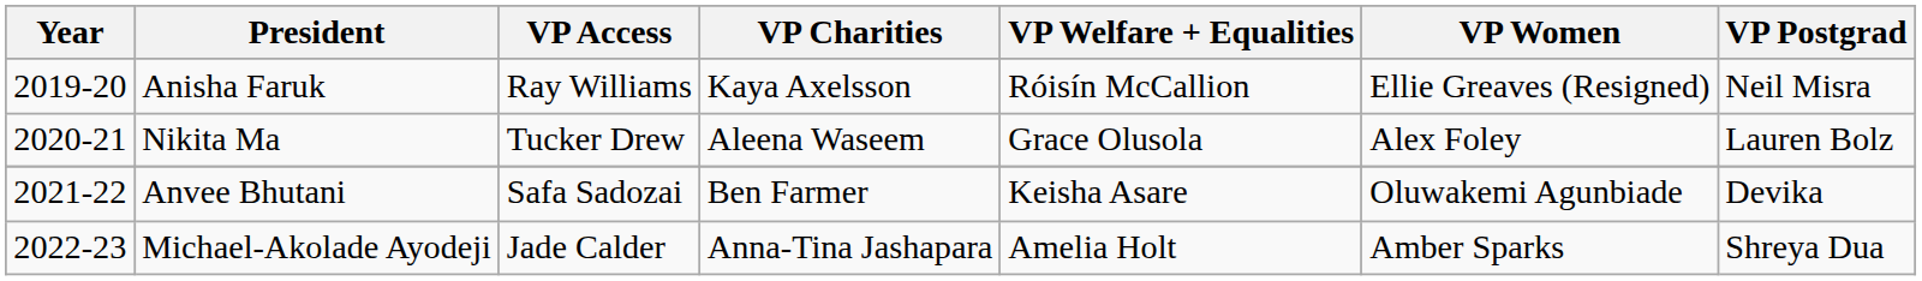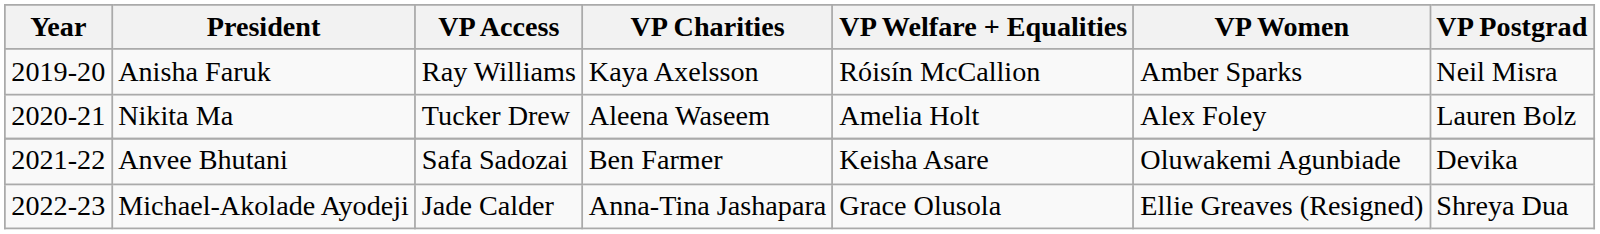 <table class="wikitable">
 <tr>
 <th>Year</th>
 <th>President</th>
 <th>VP Access</th>
 <th>VP Charities</th>
 <th>VP Welfare + Equalities</th>
 <th>VP Women</th>
 <th>VP Postgrad</th>
 </tr>
 <tr>
 <td>2019-20 </td>
 <td>Anisha Faruk</td>
 <td>Ray Williams</td>
 <td>Kaya Axelsson</td>
 <td>Róisín McCallion</td>
-<td>Ellie Greaves (Resigned)</td>
+<td>Amber Sparks</td>
 <td>Neil Misra</td>
 </tr>
 <tr>
 <td>2020-21 </td>
 <td>Nikita Ma</td>
 <td>Tucker Drew</td>
 <td>Aleena Waseem</td>
-<td>Grace Olusola</td>
+<td>Amelia Holt</td>
 <td>Alex Foley</td>
 <td>Lauren Bolz</td>
 </tr>
 <tr>
 </tr>
 <tr>
 <td>2021-22 </td>
 <td>Anvee Bhutani</td>
 <td>Safa Sadozai</td>
 <td>Ben Farmer</td>
 <td>Keisha Asare</td>
 <td>Oluwakemi Agunbiade</td>
 <td>Devika</td>
 </tr>
 <tr>
 <td>2022-23</td>
 <td>Michael-Akolade Ayodeji</td>
 <td>Jade Calder</td>
 <td>Anna-Tina Jashapara</td>
-<td>Amelia Holt</td>
-<td>Amber Sparks</td>
+<td>Grace Olusola</td>
+<td>Ellie Greaves (Resigned)</td>
 <td>Shreya Dua</td>
 </tr>
 </table>
